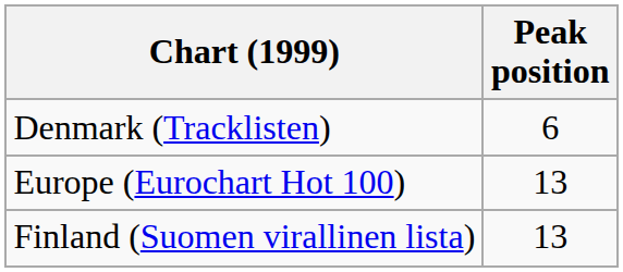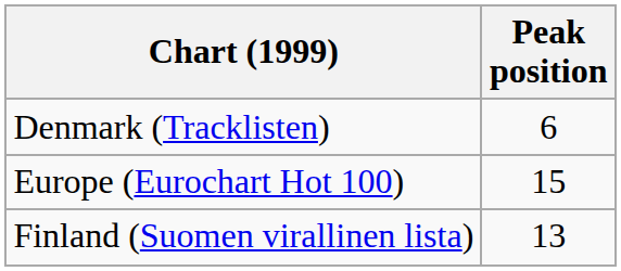 <table class="wikitable sortable">
 <tr>
 <th>Chart (1999)</th>
 <th>Peak<br>position</th>
 </tr>
 <tr>
 </tr>
 <tr>
 </tr>
 <tr>
 </tr>
 <tr>
 </tr>
 <tr>
 <td>Denmark (<a href='#'>Tracklisten</a>)</td>
 <td style="text-align:center;">6</td>
 </tr>
 <tr>
 <td>Europe (<a href='#'>Eurochart Hot 100</a>)</td>
-<td style="text-align:center;">13</td>
+<td style="text-align:center;">15</td>
 </tr>
 <tr>
 <td>Finland (<a href='#'>Suomen virallinen lista</a>)</td>
 <td style="text-align:center;">13</td>
 </tr>
 <tr>
 </tr>
 <tr>
 </tr>
 <tr>
 </tr>
 <tr>
 </tr>
 <tr>
 </tr>
 <tr>
 </tr>
 <tr>
 </tr>
 </table>
